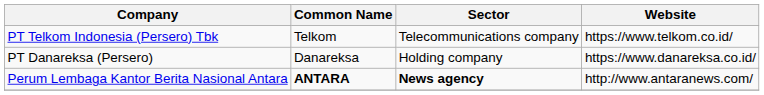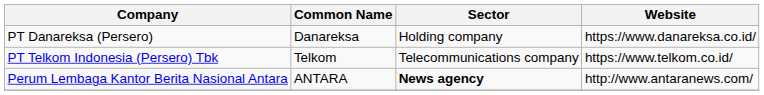 <table class="wikitable sortable">
 <tr>
 <th>Company</th>
 <th>Common Name</th>
 <th>Sector</th>
 <th>Website</th>
 </tr>
 <tr>
+<td>PT Danareksa (Persero)</td>
+<td>Danareksa</td>
+<td>Holding company</td>
+<td>https://www.danareksa.co.id/</td>
+</tr>
+<tr>
 <td><a href='#'>PT Telkom Indonesia (Persero) Tbk</a></td>
 <td>Telkom</td>
 <td>Telecommunications company</td>
 <td>https://www.telkom.co.id/</td>
 </tr>
 <tr>
-<td>PT Danareksa (Persero)</td>
-<td>Danareksa</td>
-<td>Holding company</td>
-<td>https://www.danareksa.co.id/</td>
-</tr>
-<tr>
 <td><a href='#'>Perum Lembaga Kantor Berita Nasional Antara</a></td>
-<td><strong>ANTARA</strong></td>
+<td>ANTARA</td>
 <td><strong>News agency</strong></td>
 <td>http://www.antaranews.com/</td>
 </tr>
 <tr>
 </tr>
 </table>
